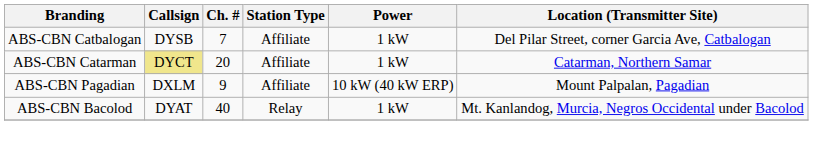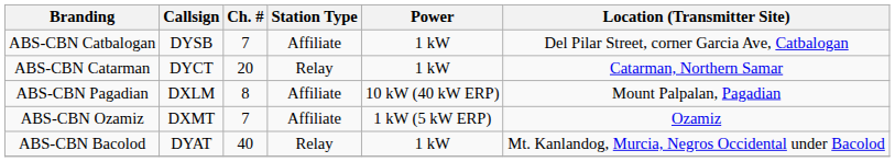 <table class="wikitable unsortable" style="width:100%; text-align:center;">
 <tr>
 <th>Branding</th>
 <th>Callsign</th>
 <th>Ch. #</th>
 <th>Station Type</th>
 <th>Power</th>
 <th class="unsortable">Location (Transmitter Site)</th>
 </tr>
 <tr>
 <td>ABS-CBN Catbalogan</td>
 <td>DYSB</td>
 <td>7</td>
 <td>Affiliate</td>
 <td>1 kW</td>
 <td>Del Pilar Street, corner Garcia Ave, <a href='#'>Catbalogan</a></td>
 </tr>
 <tr>
 <td>ABS-CBN Catarman</td>
-<td style="background: khaki;">DYCT</td>
+<td>DYCT</td>
 <td>20</td>
-<td>Affiliate</td>
+<td>Relay</td>
 <td>1 kW</td>
 <td><a href='#'>Catarman, Northern Samar</a></td>
 </tr>
 <tr>
 <td>ABS-CBN Pagadian</td>
 <td>DXLM</td>
-<td>9</td>
+<td>8</td>
 <td>Affiliate</td>
 <td>10 kW (40 kW ERP)</td>
 <td>Mount Palpalan, <a href='#'>Pagadian</a></td>
+</tr>
+<tr>
+<td>ABS-CBN Ozamiz</td>
+<td>DXMT</td>
+<td>7</td>
+<td>Affiliate</td>
+<td>1 kW (5 kW ERP)</td>
+<td><a href='#'>Ozamiz</a></td>
 </tr>
 <tr>
 <td>ABS-CBN Bacolod</td>
 <td>DYAT</td>
 <td>40</td>
 <td>Relay</td>
 <td>1 kW</td>
 <td>Mt. Kanlandog, <a href='#'>Murcia, Negros Occidental</a> under <a href='#'>Bacolod</a></td>
 </tr>
 <tr>
 </tr>
 </table>
